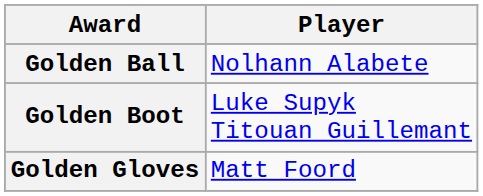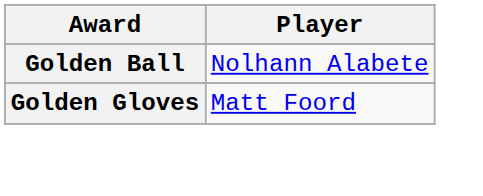 <table class="wikitable" style="text-align:center">
 <tr>
 <th>Award</th>
 <th>Player</th>
 </tr>
 <tr>
 <th>Golden Ball</th>
 <td align=left> <a href='#'>Nolhann Alabete</a></td>
 </tr>
 <tr>
-<th>Golden Boot</th>
-<td align=left> <a href='#'>Luke Supyk</a><br> <a href='#'>Titouan Guillemant</a></td>
-</tr>
-<tr>
 <th>Golden Gloves</th>
 <td align=left> <a href='#'>Matt Foord</a></td>
 </tr>
 </table>
